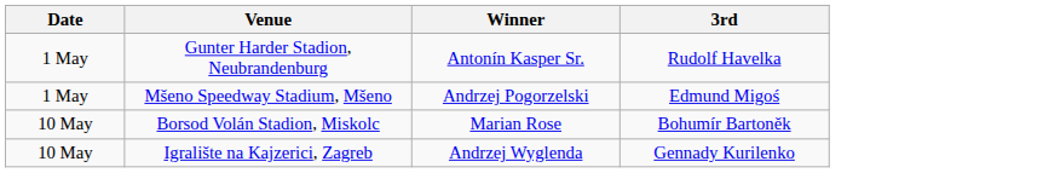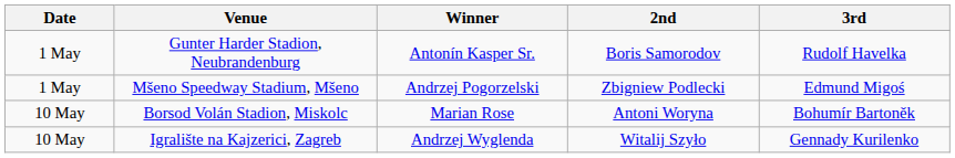 <table class="wikitable" style="text-align:center">
 <tr>
 <th width=100>Date</th>
 <th width=250>Venue</th>
 <th width=180>Winner</th>
+<th width=180>2nd</th>
 <th width=180>3rd</th>
 </tr>
 <tr>
 <td align=center>1 May</td>
 <td> <a href='#'>Gunter Harder Stadion</a>, <a href='#'>Neubrandenburg</a></td>
 <td> <a href='#'>Antonín Kasper Sr.</a></td>
+<td> <a href='#'>Boris Samorodov</a></td>
 <td> <a href='#'>Rudolf Havelka</a></td>
 </tr>
 <tr>
 <td align=center>1 May</td>
 <td> <a href='#'>Mšeno Speedway Stadium</a>, <a href='#'>Mšeno</a></td>
 <td> <a href='#'>Andrzej Pogorzelski</a></td>
+<td> <a href='#'>Zbigniew Podlecki</a></td>
 <td> <a href='#'>Edmund Migoś</a></td>
 </tr>
 <tr>
 <td align=center>10 May</td>
 <td> <a href='#'>Borsod Volán Stadion</a>, <a href='#'>Miskolc</a></td>
 <td> <a href='#'>Marian Rose</a></td>
+<td> <a href='#'>Antoni Woryna</a></td>
 <td> <a href='#'>Bohumír Bartoněk</a></td>
 </tr>
 <tr>
 <td align=center>10 May</td>
 <td> <a href='#'>Igralište na Kajzerici</a>, <a href='#'>Zagreb</a></td>
 <td> <a href='#'>Andrzej Wyglenda</a></td>
+<td> <a href='#'>Witalij Szyło</a></td>
 <td> <a href='#'>Gennady Kurilenko</a></td>
 </tr>
 </table>
